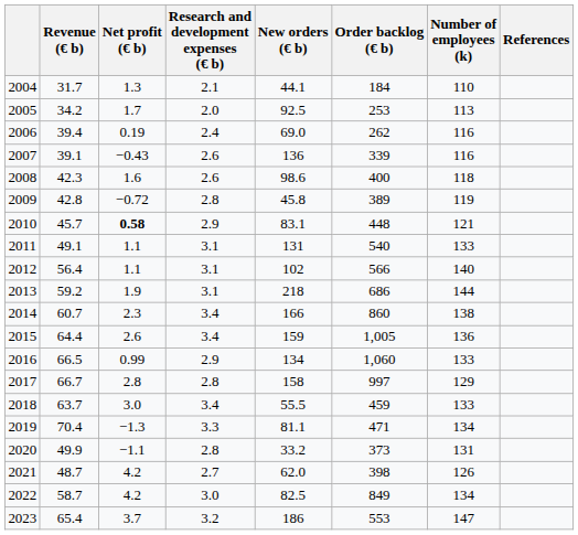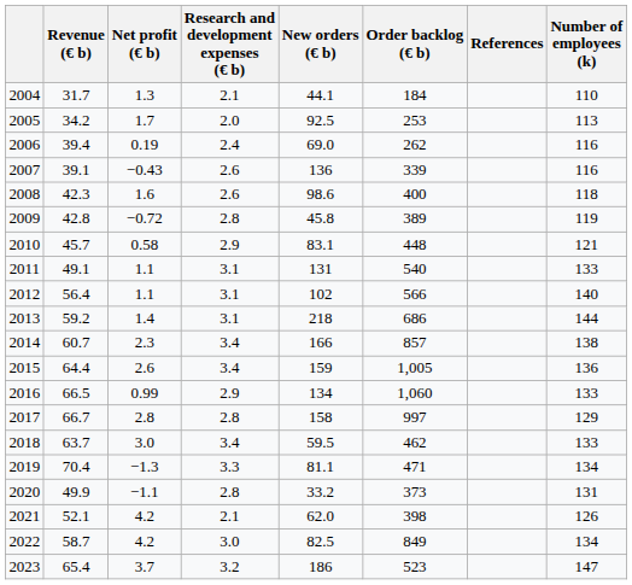 <table class="wikitable sortable sticky-header" style="background:#f8f9faff;text-align:center;">
 <tr>
 <th></th>
 <th>Revenue<br>(€ b)</th>
 <th>Net profit<br>(€ b)</th>
 <th>Research and<br>development<br>expenses<br>(€ b)</th>
 <th>New orders<br>(€ b)</th>
 <th>Order backlog<br>(€ b)</th>
+<th>References</th>
 <th>Number of<br>employees<br>(k)</th>
-<th>References</th>
 </tr>
 <tr>
 <td>2004</td>
 <td>31.7</td>
 <td>1.3</td>
 <td>2.1</td>
 <td>44.1</td>
 <td>184</td>
+<td></td>
 <td>110</td>
-<td></td>
 </tr>
 <tr>
 <td>2005</td>
 <td>34.2</td>
 <td>1.7</td>
 <td>2.0</td>
 <td>92.5</td>
 <td>253</td>
+<td></td>
 <td>113</td>
-<td></td>
 </tr>
 <tr>
 <td>2006</td>
 <td>39.4</td>
 <td>0.19</td>
 <td>2.4</td>
 <td>69.0</td>
 <td>262</td>
+<td></td>
 <td>116</td>
-<td></td>
 </tr>
 <tr>
 <td>2007</td>
 <td>39.1</td>
 <td><span>−0.43</span></td>
 <td>2.6</td>
 <td>136</td>
 <td>339</td>
+<td></td>
 <td>116</td>
-<td></td>
 </tr>
 <tr>
 <td>2008</td>
 <td>42.3</td>
 <td>1.6</td>
 <td>2.6</td>
 <td>98.6</td>
 <td>400</td>
+<td></td>
 <td>118</td>
-<td></td>
 </tr>
 <tr>
 <td>2009</td>
 <td>42.8</td>
 <td><span>−0.72</span></td>
 <td>2.8</td>
 <td>45.8</td>
 <td>389</td>
+<td></td>
 <td>119</td>
-<td></td>
 </tr>
 <tr>
 <td>2010</td>
 <td>45.7</td>
-<td><strong>0.58</strong></td>
+<td>0.58</td>
 <td>2.9</td>
 <td>83.1</td>
 <td>448</td>
+<td></td>
 <td>121</td>
-<td></td>
 </tr>
 <tr>
 <td>2011</td>
 <td>49.1</td>
 <td>1.1</td>
 <td>3.1</td>
 <td>131</td>
 <td>540</td>
+<td></td>
 <td>133</td>
-<td></td>
 </tr>
 <tr>
 <td>2012</td>
 <td>56.4</td>
 <td>1.1</td>
 <td>3.1</td>
 <td>102</td>
 <td>566</td>
+<td></td>
 <td>140</td>
-<td></td>
 </tr>
 <tr>
 <td>2013</td>
 <td>59.2</td>
-<td>1.9</td>
+<td>1.4</td>
 <td>3.1</td>
 <td>218</td>
 <td>686</td>
+<td></td>
 <td>144</td>
-<td></td>
 </tr>
 <tr>
 <td>2014</td>
 <td>60.7</td>
 <td>2.3</td>
 <td>3.4</td>
 <td>166</td>
-<td>860</td>
+<td>857</td>
+<td></td>
 <td>138</td>
-<td></td>
 </tr>
 <tr>
 <td>2015</td>
 <td>64.4</td>
 <td>2.6</td>
 <td>3.4</td>
 <td>159</td>
 <td>1,005</td>
+<td></td>
 <td>136</td>
-<td></td>
 </tr>
 <tr>
 <td>2016</td>
 <td>66.5</td>
 <td>0.99</td>
 <td>2.9</td>
 <td>134</td>
 <td>1,060</td>
+<td></td>
 <td>133</td>
-<td></td>
 </tr>
 <tr>
 <td>2017</td>
 <td>66.7</td>
 <td>2.8</td>
 <td>2.8</td>
 <td>158</td>
 <td>997</td>
+<td></td>
 <td>129</td>
-<td></td>
 </tr>
 <tr>
 <td>2018</td>
 <td>63.7</td>
 <td>3.0</td>
 <td>3.4</td>
-<td>55.5</td>
-<td>459</td>
+<td>59.5</td>
+<td>462</td>
+<td></td>
 <td>133</td>
-<td></td>
 </tr>
 <tr>
 <td>2019</td>
 <td>70.4</td>
 <td><span>−1.3</span></td>
 <td>3.3</td>
 <td>81.1</td>
 <td>471</td>
+<td></td>
 <td>134</td>
-<td></td>
 </tr>
 <tr>
 <td>2020</td>
 <td>49.9</td>
 <td><span>−1.1</span></td>
 <td>2.8</td>
 <td>33.2</td>
 <td>373</td>
+<td></td>
 <td>131</td>
-<td></td>
 </tr>
 <tr>
 <td>2021</td>
-<td>48.7</td>
+<td>52.1</td>
 <td>4.2</td>
-<td>2.7</td>
+<td>2.1</td>
 <td>62.0</td>
 <td>398</td>
+<td></td>
 <td>126</td>
-<td></td>
 </tr>
 <tr>
 <td>2022</td>
 <td>58.7</td>
 <td>4.2</td>
 <td>3.0</td>
 <td>82.5</td>
 <td>849</td>
+<td></td>
 <td>134</td>
-<td></td>
 </tr>
 <tr>
 <td>2023</td>
 <td>65.4</td>
 <td>3.7</td>
 <td>3.2</td>
 <td>186</td>
-<td>553</td>
+<td>523</td>
+<td></td>
 <td>147</td>
-<td></td>
 </tr>
 </table>
